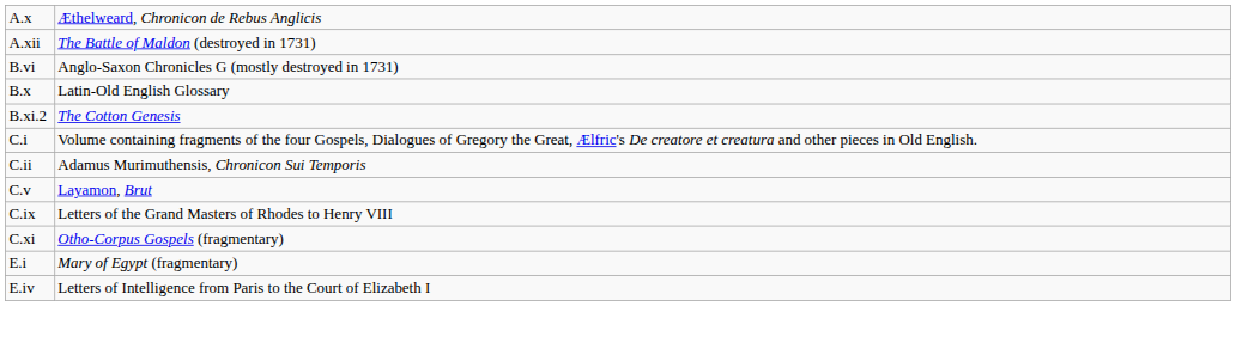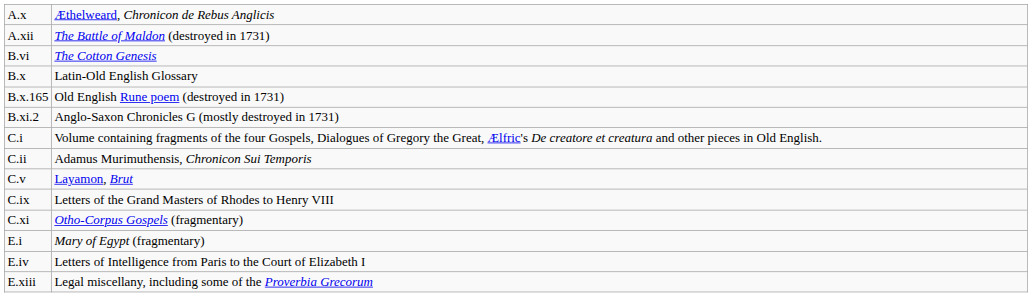 <table class="wikitable" style="width:100%">
 <tr>
 <td width="4%">A.x</td>
 <td width="96%"><a href='#'>Æthelweard</a>, <em>Chronicon de Rebus Anglicis</em></td>
 </tr>
 <tr>
 <td>A.xii</td>
 <td><em><a href='#'>The Battle of Maldon</a></em> (destroyed in 1731)</td>
 </tr>
 <tr>
 <td>B.vi</td>
-<td>Anglo-Saxon Chronicles G (mostly destroyed in 1731)</td>
+<td><em><a href='#'>The Cotton Genesis</a></em></td>
 </tr>
 <tr>
 <td>B.x</td>
 <td>Latin-Old English Glossary</td>
 </tr>
 <tr>
+<td>B.x.165</td>
+<td>Old English <a href='#'>Rune poem</a> (destroyed in 1731)</td>
+</tr>
+<tr>
 <td>B.xi.2</td>
-<td><em><a href='#'>The Cotton Genesis</a></em></td>
+<td>Anglo-Saxon Chronicles G (mostly destroyed in 1731)</td>
 </tr>
 <tr>
 <td>C.i</td>
 <td>Volume containing fragments of the four Gospels, Dialogues of Gregory the Great, <a href='#'>Ælfric</a>'s <em>De creatore et creatura</em> and other pieces in Old English.</td>
 </tr>
 <tr>
 <td>C.ii</td>
 <td>Adamus Murimuthensis, <em>Chronicon Sui Temporis</em></td>
 </tr>
 <tr>
 <td>C.v</td>
 <td><a href='#'>Layamon</a>, <em><a href='#'>Brut</a></em></td>
 </tr>
 <tr>
 <td>C.ix</td>
 <td>Letters of the Grand Masters of Rhodes to Henry VIII</td>
 </tr>
 <tr>
 <td>C.xi</td>
 <td><em><a href='#'>Otho-Corpus Gospels</a></em> (fragmentary)</td>
 </tr>
 <tr>
 <td>E.i</td>
 <td><em>Mary of Egypt</em> (fragmentary)</td>
 </tr>
 <tr>
 <td>E.iv</td>
 <td>Letters of Intelligence from Paris to the Court of Elizabeth I</td>
 </tr>
+<tr>
+<td>E.xiii</td>
+<td>Legal miscellany, including some of the <em><a href='#'>Proverbia Grecorum</a></em></td>
+</tr>
 </table>
